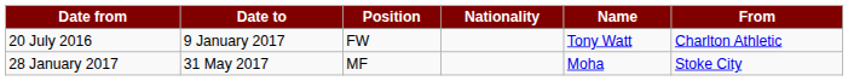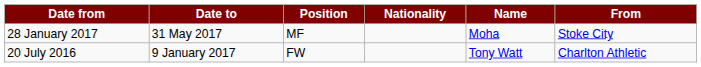 <table class="wikitable" style="text-align:left; font-size:95%;width:98%;">
 <tr>
 <th style="background:maroon; color:white;">Date from</th>
 <th style="background:maroon; color:white;">Date to</th>
 <th style="background:maroon; color:white;">Position</th>
 <th style="background:maroon; color:white;">Nationality</th>
 <th style="background:maroon; color:white;">Name</th>
 <th style="background:maroon; color:white;">From</th>
 </tr>
 <tr>
+<td>28 January 2017</td>
+<td>31 May 2017</td>
+<td>MF</td>
+<td></td>
+<td><a href='#'>Moha</a></td>
+<td> <a href='#'>Stoke City</a></td>
+</tr>
+<tr>
 <td>20 July 2016</td>
 <td>9 January 2017</td>
 <td>FW</td>
 <td></td>
 <td><a href='#'>Tony Watt</a></td>
 <td> <a href='#'>Charlton Athletic</a></td>
 </tr>
-<tr>
-<td>28 January 2017</td>
-<td>31 May 2017</td>
-<td>MF</td>
-<td></td>
-<td><a href='#'>Moha</a></td>
-<td> <a href='#'>Stoke City</a></td>
-</tr>
 </table>
